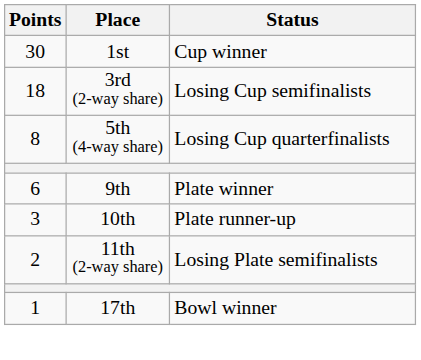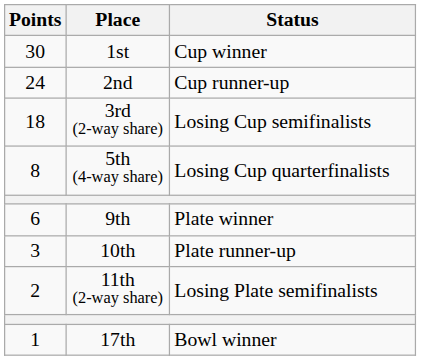 <table class = "wikitable" style="text-align:center; margin:0;">
 <tr>
 <th style="padding:3px;">Points</th>
 <th style="padding:3px;">Place</th>
 <th style="width:12em;">Status</th>
 </tr>
 <tr>
 <td>30</td>
 <td>1st</td>
 <td align=left>Cup winner</td>
+</tr>
+<tr>
+<td>24</td>
+<td>2nd</td>
+<td align=left>Cup runner-up</td>
 </tr>
 <tr>
 <td>18</td>
 <td style="line-height:1; padding:2px 5px 0;">3rd<br><sup>(2-way share)</sup></td>
 <td style="text-align:left;padding-right:2px;">Losing Cup semifinalists</td>
 </tr>
 <tr>
 <td>8</td>
 <td style="line-height:1; padding:2px 5px 0;">5th<br><sup>(4-way share)</sup></td>
 <td style="text-align:left;padding-right:2px;">Losing Cup quarterfinalists</td>
 </tr>
 <tr>
 <th colspan=3></th>
 </tr>
 <tr>
 <td>6</td>
 <td>9th</td>
 <td align=left>Plate winner</td>
 </tr>
 <tr>
 <td>3</td>
 <td>10th</td>
 <td align=left>Plate runner-up</td>
 </tr>
 <tr>
 <td>2</td>
 <td style="line-height:1; padding:2px 5px 0;">11th<br><sup>(2-way share)</sup></td>
 <td style="text-align:left;padding-right:2px;">Losing Plate semifinalists</td>
 </tr>
 <tr>
 <th colspan=3></th>
 </tr>
 <tr>
 <td>1</td>
 <td>17th</td>
 <td align=left>Bowl winner</td>
 </tr>
 </table>
